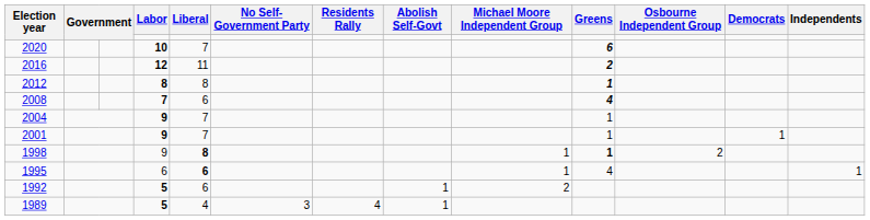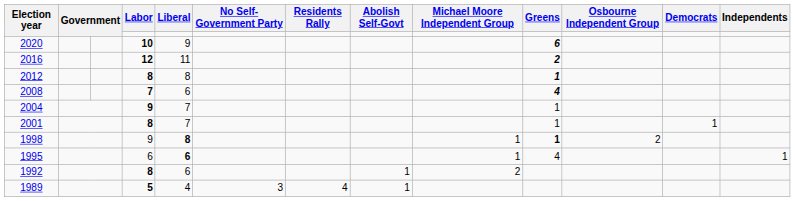 <table class="wikitable">
 <tr>
 <th rowspan="2">Election year</th>
 <th colspan="2" rowspan="2">Government</th>
 <th><a href='#'> Labor</a></th>
 <th><a href='#'> Liberal</a></th>
 <th><a href='#'>No Self-Government Party</a></th>
 <th><a href='#'>Residents Rally</a></th>
 <th><a href='#'>Abolish Self-Govt</a></th>
 <th><a href='#'> Michael Moore Independent Group</a></th>
 <th><a href='#'> Greens</a></th>
 <th><a href='#'> Osbourne Independent Group</a></th>
 <th><a href='#'> Democrats</a></th>
 <th>Independents</th>
 </tr>
 <tr>
 <td></td>
 <td></td>
 <td></td>
 <td></td>
 <td></td>
 <td></td>
 <td></td>
 <td></td>
 <td></td>
 <td></td>
 </tr>
 <tr>
 <td align="center"><a href='#'> 2020</a></td>
 <td></td>
 <td></td>
 <td align="right"><strong>10</strong></td>
-<td align="right">7</td>
+<td align="right">9</td>
 <td></td>
 <td></td>
 <td></td>
 <td></td>
 <td align="right"><strong><em>6</em></strong></td>
 <td></td>
 <td></td>
 <td></td>
 </tr>
 <tr>
 <td align="center"><a href='#'> 2016</a></td>
 <td></td>
 <td></td>
 <td align="right"><strong>12</strong></td>
 <td align="right">11</td>
 <td></td>
 <td></td>
 <td></td>
 <td></td>
 <td align="right"><strong><em>2</em></strong></td>
 <td></td>
 <td></td>
 <td></td>
 </tr>
 <tr>
 <td align="center"><a href='#'> 2012</a></td>
 <td></td>
 <td></td>
 <td align="right"><strong>8</strong></td>
 <td align="right">8</td>
 <td></td>
 <td></td>
 <td></td>
 <td></td>
 <td align="right"><strong><em>1</em></strong></td>
 <td></td>
 <td></td>
 <td></td>
 </tr>
 <tr>
 <td align="center"><a href='#'> 2008</a></td>
 <td></td>
 <td></td>
 <td align="right"><strong>7</strong></td>
 <td align="right">6</td>
 <td></td>
 <td></td>
 <td></td>
 <td></td>
 <td align="right"><strong><em>4</em></strong></td>
 <td></td>
 <td></td>
 <td></td>
 </tr>
 <tr>
 <td align="center"><a href='#'> 2004</a></td>
 <td colspan="2" ></td>
 <td align="right"><strong>9</strong></td>
 <td align="right">7</td>
 <td></td>
 <td></td>
 <td></td>
 <td></td>
 <td align="right">1</td>
 <td></td>
 <td></td>
 <td></td>
 </tr>
 <tr>
 <td align="center"><a href='#'> 2001</a></td>
 <td colspan="2" ></td>
-<td align="right"><strong>9</strong></td>
+<td align="right"><strong>8</strong></td>
 <td align="right">7</td>
 <td></td>
 <td></td>
 <td></td>
 <td></td>
 <td align="right">1</td>
 <td></td>
 <td align="right">1</td>
 <td></td>
 </tr>
 <tr>
 <td align="center"><a href='#'> 1998</a></td>
 <td colspan="2" ></td>
 <td align="right">9</td>
 <td align="right"><strong>8</strong></td>
 <td></td>
 <td></td>
 <td></td>
 <td align="right">1</td>
 <td align="right"><strong>1</strong></td>
 <td align="right">2</td>
 <td></td>
 <td></td>
 </tr>
 <tr>
 <td align="center"><a href='#'> 1995</a></td>
 <td colspan="2" ></td>
 <td align="right">6</td>
 <td align="right"><strong>6</strong></td>
 <td></td>
 <td></td>
 <td></td>
 <td align="right">1</td>
 <td align="right">4</td>
 <td></td>
 <td></td>
 <td align="right">1</td>
 </tr>
 <tr>
 <td align="center"><a href='#'> 1992</a></td>
 <td colspan="2" ></td>
-<td align="right"><strong>5</strong></td>
+<td align="right"><strong>8</strong></td>
 <td align="right">6</td>
 <td></td>
 <td></td>
 <td align="right">1</td>
 <td align="right">2</td>
 <td></td>
 <td></td>
 <td></td>
 <td></td>
 </tr>
 <tr>
 <td align="center"><a href='#'> 1989</a></td>
 <td colspan="2" ></td>
 <td align="right"><strong>5</strong></td>
 <td align="right">4</td>
 <td align="right">3</td>
 <td align="right">4</td>
 <td align="right">1</td>
 <td></td>
 <td></td>
 <td></td>
 <td></td>
 <td></td>
 </tr>
 </table>
